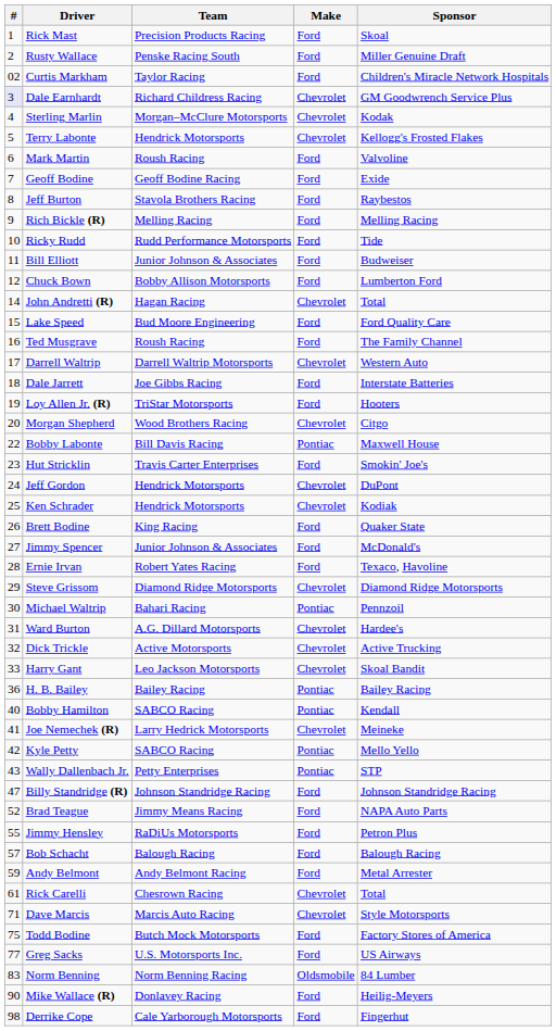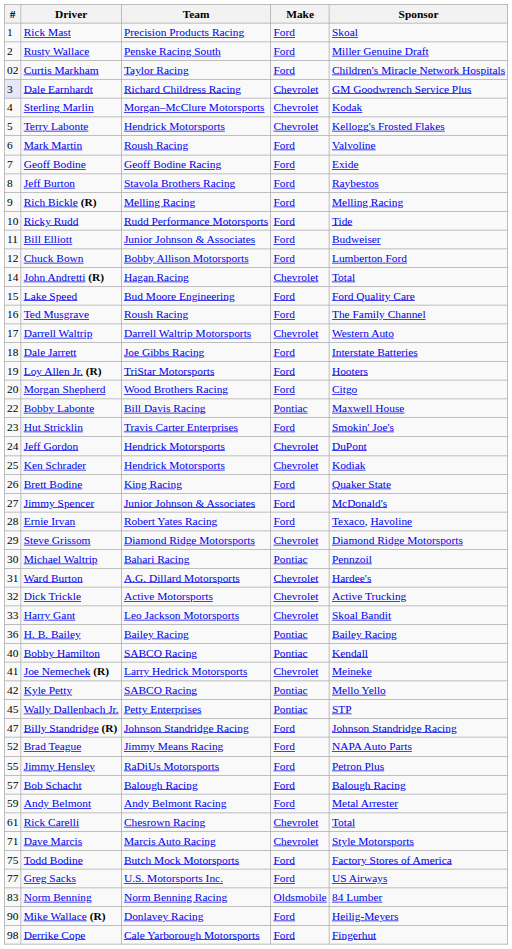 <table class="wikitable" style="font-size:95%">
 <tr>
 <th>#</th>
 <th>Driver</th>
 <th>Team</th>
 <th>Make</th>
 <th>Sponsor</th>
 </tr>
 <tr>
 <td>1</td>
 <td><a href='#'>Rick Mast</a></td>
 <td><a href='#'>Precision Products Racing</a></td>
 <td><a href='#'>Ford</a></td>
 <td><a href='#'>Skoal</a></td>
 </tr>
 <tr>
 <td>2</td>
 <td><a href='#'>Rusty Wallace</a></td>
 <td><a href='#'>Penske Racing South</a></td>
 <td><a href='#'>Ford</a></td>
 <td><a href='#'>Miller Genuine Draft</a></td>
 </tr>
 <tr>
 <td>02</td>
 <td><a href='#'>Curtis Markham</a></td>
 <td><a href='#'>Taylor Racing</a></td>
 <td><a href='#'>Ford</a></td>
 <td><a href='#'>Children's Miracle Network Hospitals</a></td>
 </tr>
 <tr>
 <td style="background: lavender;">3</td>
 <td><a href='#'>Dale Earnhardt</a></td>
 <td><a href='#'>Richard Childress Racing</a></td>
 <td><a href='#'>Chevrolet</a></td>
 <td><a href='#'>GM Goodwrench Service Plus</a></td>
 </tr>
 <tr>
 <td>4</td>
 <td><a href='#'>Sterling Marlin</a></td>
 <td><a href='#'>Morgan–McClure Motorsports</a></td>
 <td><a href='#'>Chevrolet</a></td>
 <td><a href='#'>Kodak</a></td>
 </tr>
 <tr>
 <td>5</td>
 <td><a href='#'>Terry Labonte</a></td>
 <td><a href='#'>Hendrick Motorsports</a></td>
 <td><a href='#'>Chevrolet</a></td>
 <td><a href='#'>Kellogg's Frosted Flakes</a></td>
 </tr>
 <tr>
 <td>6</td>
 <td><a href='#'>Mark Martin</a></td>
 <td><a href='#'>Roush Racing</a></td>
 <td><a href='#'>Ford</a></td>
 <td><a href='#'>Valvoline</a></td>
 </tr>
 <tr>
 <td>7</td>
 <td><a href='#'>Geoff Bodine</a></td>
 <td><a href='#'>Geoff Bodine Racing</a></td>
 <td><a href='#'>Ford</a></td>
 <td><a href='#'>Exide</a></td>
 </tr>
 <tr>
 <td>8</td>
 <td><a href='#'>Jeff Burton</a></td>
 <td><a href='#'>Stavola Brothers Racing</a></td>
 <td><a href='#'>Ford</a></td>
 <td><a href='#'>Raybestos</a></td>
 </tr>
 <tr>
 <td>9</td>
 <td><a href='#'>Rich Bickle</a> <strong>(R)</strong></td>
 <td><a href='#'>Melling Racing</a></td>
 <td><a href='#'>Ford</a></td>
 <td><a href='#'>Melling Racing</a></td>
 </tr>
 <tr>
 <td>10</td>
 <td><a href='#'>Ricky Rudd</a></td>
 <td><a href='#'>Rudd Performance Motorsports</a></td>
 <td><a href='#'>Ford</a></td>
 <td><a href='#'>Tide</a></td>
 </tr>
 <tr>
 <td>11</td>
 <td><a href='#'>Bill Elliott</a></td>
 <td><a href='#'>Junior Johnson & Associates</a></td>
 <td><a href='#'>Ford</a></td>
 <td><a href='#'>Budweiser</a></td>
 </tr>
 <tr>
 <td>12</td>
 <td><a href='#'>Chuck Bown</a></td>
 <td><a href='#'>Bobby Allison Motorsports</a></td>
 <td><a href='#'>Ford</a></td>
 <td><a href='#'>Lumberton Ford</a></td>
 </tr>
 <tr>
 <td>14</td>
 <td><a href='#'>John Andretti</a> <strong>(R)</strong></td>
 <td><a href='#'>Hagan Racing</a></td>
 <td><a href='#'>Chevrolet</a></td>
 <td><a href='#'>Total</a></td>
 </tr>
 <tr>
 <td>15</td>
 <td><a href='#'>Lake Speed</a></td>
 <td><a href='#'>Bud Moore Engineering</a></td>
 <td><a href='#'>Ford</a></td>
 <td><a href='#'>Ford Quality Care</a></td>
 </tr>
 <tr>
 <td>16</td>
 <td><a href='#'>Ted Musgrave</a></td>
 <td><a href='#'>Roush Racing</a></td>
 <td><a href='#'>Ford</a></td>
 <td><a href='#'>The Family Channel</a></td>
 </tr>
 <tr>
 <td>17</td>
 <td><a href='#'>Darrell Waltrip</a></td>
 <td><a href='#'>Darrell Waltrip Motorsports</a></td>
 <td><a href='#'>Chevrolet</a></td>
 <td><a href='#'>Western Auto</a></td>
 </tr>
 <tr>
 <td>18</td>
 <td><a href='#'>Dale Jarrett</a></td>
 <td><a href='#'>Joe Gibbs Racing</a></td>
 <td><a href='#'>Ford</a></td>
 <td><a href='#'>Interstate Batteries</a></td>
 </tr>
 <tr>
 <td>19</td>
 <td><a href='#'>Loy Allen Jr.</a> <strong>(R)</strong></td>
 <td><a href='#'>TriStar Motorsports</a></td>
 <td><a href='#'>Ford</a></td>
 <td><a href='#'>Hooters</a></td>
 </tr>
 <tr>
 <td>20</td>
 <td><a href='#'>Morgan Shepherd</a></td>
 <td><a href='#'>Wood Brothers Racing</a></td>
-<td><a href='#'>Chevrolet</a></td>
+<td><a href='#'>Ford</a></td>
 <td><a href='#'>Citgo</a></td>
 </tr>
 <tr>
 <td>22</td>
 <td><a href='#'>Bobby Labonte</a></td>
 <td><a href='#'>Bill Davis Racing</a></td>
 <td><a href='#'>Pontiac</a></td>
 <td><a href='#'>Maxwell House</a></td>
 </tr>
 <tr>
 <td>23</td>
 <td><a href='#'>Hut Stricklin</a></td>
 <td><a href='#'>Travis Carter Enterprises</a></td>
 <td><a href='#'>Ford</a></td>
 <td><a href='#'>Smokin' Joe's</a></td>
 </tr>
 <tr>
 <td>24</td>
 <td><a href='#'>Jeff Gordon</a></td>
 <td><a href='#'>Hendrick Motorsports</a></td>
 <td><a href='#'>Chevrolet</a></td>
 <td><a href='#'>DuPont</a></td>
 </tr>
 <tr>
 <td>25</td>
 <td><a href='#'>Ken Schrader</a></td>
 <td><a href='#'>Hendrick Motorsports</a></td>
 <td><a href='#'>Chevrolet</a></td>
 <td><a href='#'>Kodiak</a></td>
 </tr>
 <tr>
 <td>26</td>
 <td><a href='#'>Brett Bodine</a></td>
 <td><a href='#'>King Racing</a></td>
 <td><a href='#'>Ford</a></td>
 <td><a href='#'>Quaker State</a></td>
 </tr>
 <tr>
 <td>27</td>
 <td><a href='#'>Jimmy Spencer</a></td>
 <td><a href='#'>Junior Johnson & Associates</a></td>
 <td><a href='#'>Ford</a></td>
 <td><a href='#'>McDonald's</a></td>
 </tr>
 <tr>
 <td>28</td>
 <td><a href='#'>Ernie Irvan</a></td>
 <td><a href='#'>Robert Yates Racing</a></td>
 <td><a href='#'>Ford</a></td>
 <td><a href='#'>Texaco</a>, <a href='#'>Havoline</a></td>
 </tr>
 <tr>
 <td>29</td>
 <td><a href='#'>Steve Grissom</a></td>
 <td><a href='#'>Diamond Ridge Motorsports</a></td>
 <td><a href='#'>Chevrolet</a></td>
 <td><a href='#'>Diamond Ridge Motorsports</a></td>
 </tr>
 <tr>
 <td>30</td>
 <td><a href='#'>Michael Waltrip</a></td>
 <td><a href='#'>Bahari Racing</a></td>
 <td><a href='#'>Pontiac</a></td>
 <td><a href='#'>Pennzoil</a></td>
 </tr>
 <tr>
 <td>31</td>
 <td><a href='#'>Ward Burton</a></td>
 <td><a href='#'>A.G. Dillard Motorsports</a></td>
 <td><a href='#'>Chevrolet</a></td>
 <td><a href='#'>Hardee's</a></td>
 </tr>
 <tr>
 <td>32</td>
 <td><a href='#'>Dick Trickle</a></td>
 <td><a href='#'>Active Motorsports</a></td>
 <td><a href='#'>Chevrolet</a></td>
 <td><a href='#'>Active Trucking</a></td>
 </tr>
 <tr>
 <td>33</td>
 <td><a href='#'>Harry Gant</a></td>
 <td><a href='#'>Leo Jackson Motorsports</a></td>
 <td><a href='#'>Chevrolet</a></td>
 <td><a href='#'>Skoal Bandit</a></td>
 </tr>
 <tr>
 <td>36</td>
 <td><a href='#'>H. B. Bailey</a></td>
 <td><a href='#'>Bailey Racing</a></td>
 <td><a href='#'>Pontiac</a></td>
 <td><a href='#'>Bailey Racing</a></td>
 </tr>
 <tr>
 <td>40</td>
 <td><a href='#'>Bobby Hamilton</a></td>
 <td><a href='#'>SABCO Racing</a></td>
 <td><a href='#'>Pontiac</a></td>
 <td><a href='#'>Kendall</a></td>
 </tr>
 <tr>
 <td>41</td>
 <td><a href='#'>Joe Nemechek</a> <strong>(R)</strong></td>
 <td><a href='#'>Larry Hedrick Motorsports</a></td>
 <td><a href='#'>Chevrolet</a></td>
 <td><a href='#'>Meineke</a></td>
 </tr>
 <tr>
 <td>42</td>
 <td><a href='#'>Kyle Petty</a></td>
 <td><a href='#'>SABCO Racing</a></td>
 <td><a href='#'>Pontiac</a></td>
 <td><a href='#'>Mello Yello</a></td>
 </tr>
 <tr>
-<td>43</td>
+<td>45</td>
 <td><a href='#'>Wally Dallenbach Jr.</a></td>
 <td><a href='#'>Petty Enterprises</a></td>
 <td><a href='#'>Pontiac</a></td>
 <td><a href='#'>STP</a></td>
 </tr>
 <tr>
 <td>47</td>
 <td><a href='#'>Billy Standridge</a> <strong>(R)</strong></td>
 <td><a href='#'>Johnson Standridge Racing</a></td>
 <td><a href='#'>Ford</a></td>
 <td><a href='#'>Johnson Standridge Racing</a></td>
 </tr>
 <tr>
 <td>52</td>
 <td><a href='#'>Brad Teague</a></td>
 <td><a href='#'>Jimmy Means Racing</a></td>
 <td><a href='#'>Ford</a></td>
 <td><a href='#'>NAPA Auto Parts</a></td>
 </tr>
 <tr>
 <td>55</td>
 <td><a href='#'>Jimmy Hensley</a></td>
 <td><a href='#'>RaDiUs Motorsports</a></td>
 <td><a href='#'>Ford</a></td>
 <td><a href='#'>Petron Plus</a></td>
 </tr>
 <tr>
 <td>57</td>
 <td><a href='#'>Bob Schacht</a></td>
 <td><a href='#'>Balough Racing</a></td>
 <td><a href='#'>Ford</a></td>
 <td><a href='#'>Balough Racing</a></td>
 </tr>
 <tr>
 <td>59</td>
 <td><a href='#'>Andy Belmont</a></td>
 <td><a href='#'>Andy Belmont Racing</a></td>
 <td><a href='#'>Ford</a></td>
 <td><a href='#'>Metal Arrester</a></td>
 </tr>
 <tr>
 <td>61</td>
 <td><a href='#'>Rick Carelli</a></td>
 <td><a href='#'>Chesrown Racing</a></td>
 <td><a href='#'>Chevrolet</a></td>
 <td><a href='#'>Total</a></td>
 </tr>
 <tr>
 <td>71</td>
 <td><a href='#'>Dave Marcis</a></td>
 <td><a href='#'>Marcis Auto Racing</a></td>
 <td><a href='#'>Chevrolet</a></td>
 <td><a href='#'>Style Motorsports</a></td>
 </tr>
 <tr>
 <td>75</td>
 <td><a href='#'>Todd Bodine</a></td>
 <td><a href='#'>Butch Mock Motorsports</a></td>
 <td><a href='#'>Ford</a></td>
 <td><a href='#'>Factory Stores of America</a></td>
 </tr>
 <tr>
 <td>77</td>
 <td><a href='#'>Greg Sacks</a></td>
 <td><a href='#'>U.S. Motorsports Inc.</a></td>
 <td><a href='#'>Ford</a></td>
 <td><a href='#'>US Airways</a></td>
 </tr>
 <tr>
 <td>83</td>
 <td><a href='#'>Norm Benning</a></td>
 <td><a href='#'>Norm Benning Racing</a></td>
 <td><a href='#'>Oldsmobile</a></td>
 <td><a href='#'>84 Lumber</a></td>
 </tr>
 <tr>
 <td>90</td>
 <td><a href='#'>Mike Wallace</a> <strong>(R)</strong></td>
 <td><a href='#'>Donlavey Racing</a></td>
 <td><a href='#'>Ford</a></td>
 <td><a href='#'>Heilig-Meyers</a></td>
 </tr>
 <tr>
 <td>98</td>
 <td><a href='#'>Derrike Cope</a></td>
 <td><a href='#'>Cale Yarborough Motorsports</a></td>
 <td><a href='#'>Ford</a></td>
 <td><a href='#'>Fingerhut</a></td>
 </tr>
 </table>
